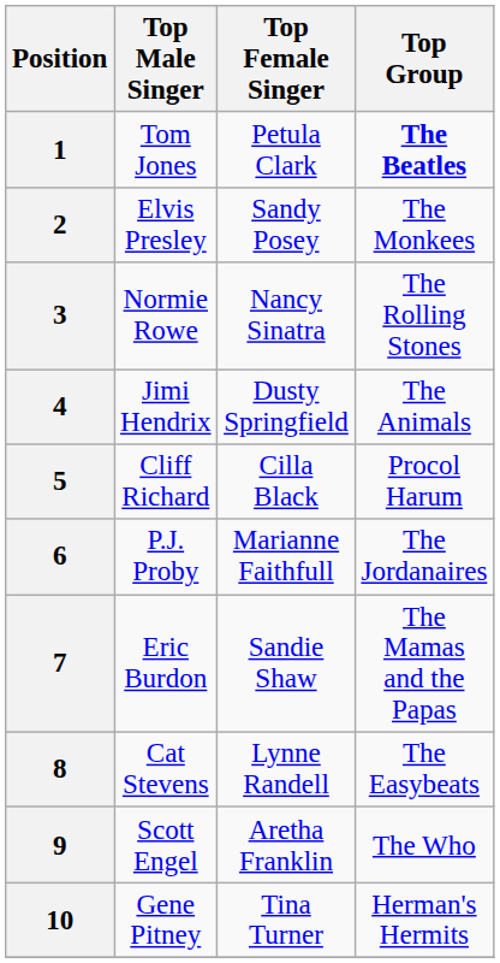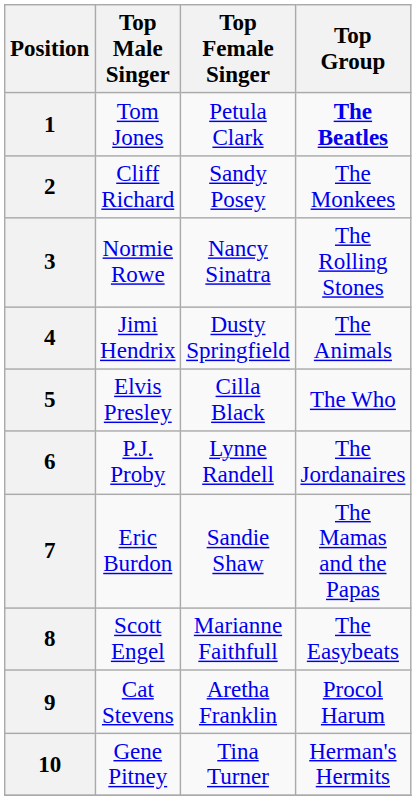 <table class="wikitable" style="text-align:center; width:200px; height:200px" border="1">
 <tr>
 <th>Position</th>
 <th>Top Male Singer</th>
 <th>Top Female Singer</th>
 <th>Top Group</th>
 </tr>
 <tr>
 <th>1</th>
 <td><a href='#'>Tom Jones</a></td>
 <td><a href='#'>Petula Clark</a></td>
 <td><strong><a href='#'>The Beatles</a></strong></td>
 </tr>
 <tr>
 <th>2</th>
-<td><a href='#'>Elvis Presley</a></td>
+<td><a href='#'>Cliff Richard</a></td>
 <td><a href='#'>Sandy Posey</a></td>
 <td><a href='#'>The Monkees</a></td>
 </tr>
 <tr>
 <th>3</th>
 <td><a href='#'>Normie Rowe</a></td>
 <td><a href='#'>Nancy Sinatra</a></td>
 <td><a href='#'>The Rolling Stones</a></td>
 </tr>
 <tr>
 <th>4</th>
 <td><a href='#'>Jimi Hendrix</a></td>
 <td><a href='#'>Dusty Springfield</a></td>
 <td><a href='#'>The Animals</a></td>
 </tr>
 <tr>
 <th>5</th>
-<td><a href='#'>Cliff Richard</a></td>
+<td><a href='#'>Elvis Presley</a></td>
 <td><a href='#'>Cilla Black</a></td>
-<td><a href='#'>Procol Harum</a></td>
+<td><a href='#'>The Who</a></td>
 </tr>
 <tr>
 <th>6</th>
 <td><a href='#'>P.J. Proby</a></td>
-<td><a href='#'>Marianne Faithfull</a></td>
+<td><a href='#'>Lynne Randell</a></td>
 <td><a href='#'>The Jordanaires</a></td>
 </tr>
 <tr>
 <th>7</th>
 <td><a href='#'>Eric Burdon</a></td>
 <td><a href='#'>Sandie Shaw</a></td>
 <td><a href='#'>The Mamas and the Papas</a></td>
 </tr>
 <tr>
 <th>8</th>
-<td><a href='#'>Cat Stevens</a></td>
-<td><a href='#'>Lynne Randell</a></td>
+<td><a href='#'>Scott Engel</a></td>
+<td><a href='#'>Marianne Faithfull</a></td>
 <td><a href='#'>The Easybeats</a></td>
 </tr>
 <tr>
 <th>9</th>
-<td><a href='#'>Scott Engel</a></td>
+<td><a href='#'>Cat Stevens</a></td>
 <td><a href='#'>Aretha Franklin</a></td>
-<td><a href='#'>The Who</a></td>
+<td><a href='#'>Procol Harum</a></td>
 </tr>
 <tr>
 <th>10</th>
 <td><a href='#'>Gene Pitney</a></td>
 <td><a href='#'>Tina Turner</a></td>
 <td><a href='#'>Herman's Hermits</a></td>
 </tr>
 <tr>
 </tr>
 </table>
